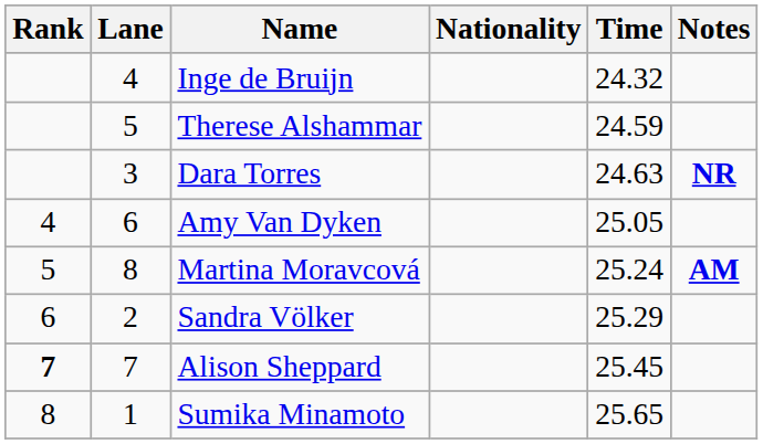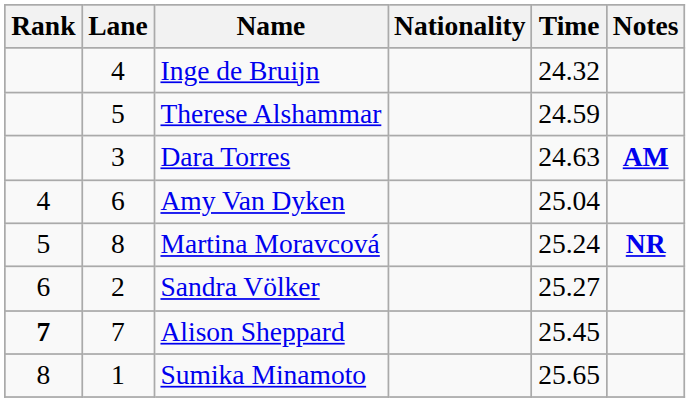 <table class="wikitable sortable" style="text-align:center">
 <tr>
 <th>Rank</th>
 <th>Lane</th>
 <th>Name</th>
 <th>Nationality</th>
 <th>Time</th>
 <th>Notes</th>
 </tr>
 <tr>
 <td></td>
 <td>4</td>
 <td align=left><a href='#'>Inge de Bruijn</a></td>
 <td align=left></td>
 <td>24.32</td>
 <td></td>
 </tr>
 <tr>
 <td></td>
 <td>5</td>
 <td align=left><a href='#'>Therese Alshammar</a></td>
 <td align=left></td>
 <td>24.59</td>
 <td></td>
 </tr>
 <tr>
 <td></td>
 <td>3</td>
 <td align=left><a href='#'>Dara Torres</a></td>
 <td align=left></td>
 <td>24.63</td>
-<td><strong><a href='#'>NR</a></strong></td>
+<td><strong><a href='#'>AM</a></strong></td>
 </tr>
 <tr>
 <td>4</td>
 <td>6</td>
 <td align=left><a href='#'>Amy Van Dyken</a></td>
 <td align=left></td>
-<td>25.05</td>
+<td>25.04</td>
 <td></td>
 </tr>
 <tr>
 <td>5</td>
 <td>8</td>
 <td align=left><a href='#'>Martina Moravcová</a></td>
 <td align=left></td>
 <td>25.24</td>
-<td><strong><a href='#'>AM</a></strong></td>
+<td><strong><a href='#'>NR</a></strong></td>
 </tr>
 <tr>
 <td>6</td>
 <td>2</td>
 <td align=left><a href='#'>Sandra Völker</a></td>
 <td align=left></td>
-<td>25.29</td>
+<td>25.27</td>
 <td></td>
 </tr>
 <tr>
 <td><strong>7</strong></td>
 <td>7</td>
 <td align=left><a href='#'>Alison Sheppard</a></td>
 <td align=left></td>
 <td>25.45</td>
 <td></td>
 </tr>
 <tr>
 <td>8</td>
 <td>1</td>
 <td align=left><a href='#'>Sumika Minamoto</a></td>
 <td align=left></td>
 <td>25.65</td>
 <td></td>
 </tr>
 </table>
